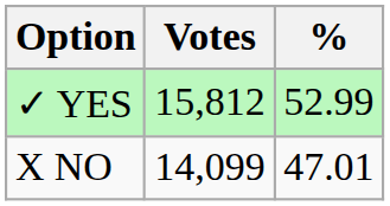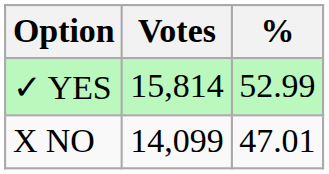 <table class="wikitable">
 <tr>
 <th>Option</th>
 <th>Votes</th>
 <th>%</th>
 </tr>
 <tr>
 <td style=background:#bbf8be>✓ YES</td>
-<td style=background:#bbf8be>15,812</td>
+<td style=background:#bbf8be>15,814</td>
 <td style=background:#bbf8be>52.99</td>
 </tr>
 <tr>
 <td>X NO</td>
 <td>14,099</td>
 <td>47.01</td>
 </tr>
 </table>
